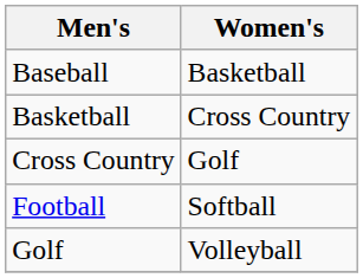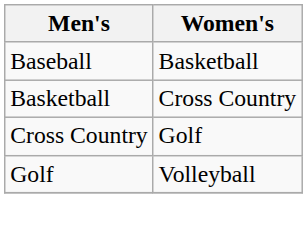 <table class="wikitable">
 <tr>
 <th>Men's</th>
 <th>Women's</th>
 </tr>
 <tr>
 <td>Baseball</td>
 <td>Basketball</td>
 </tr>
 <tr>
 <td>Basketball</td>
 <td>Cross Country</td>
 </tr>
 <tr>
 <td>Cross Country</td>
 <td>Golf</td>
 </tr>
 <tr>
-<td><a href='#'>Football</a></td>
-<td>Softball</td>
-</tr>
-<tr>
 <td>Golf</td>
 <td>Volleyball</td>
 </tr>
 <tr>
 </tr>
 </table>
